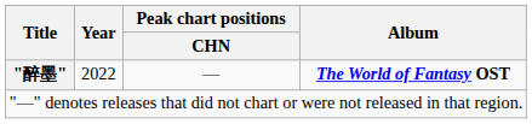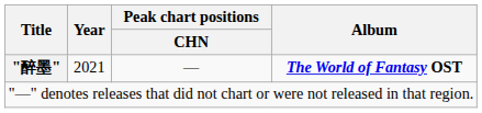 <table class="wikitable plainrowheaders" style="text-align:center;">
 <tr>
 <th rowspan="2" scope="col">Title</th>
 <th rowspan="2" scope="col">Year</th>
 <th>Peak chart positions</th>
 <th rowspan="2">Album</th>
 </tr>
 <tr>
 <th>CHN</th>
 </tr>
 <tr>
 <th scope="row">"醉墨"</th>
-<td>2022</td>
+<td>2021</td>
 <td>—</td>
 <td><strong><em><a href='#'>The World of Fantasy</a></em> OST</strong></td>
 </tr>
 <tr>
 <td colspan="4">"—" denotes releases that did not chart or were not released in that region.</td>
 </tr>
 </table>
